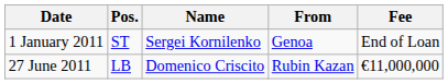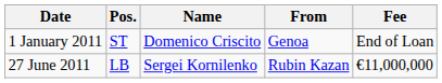 <table class="wikitable">
 <tr>
 <th>Date</th>
 <th>Pos.</th>
 <th>Name</th>
 <th>From</th>
 <th>Fee</th>
 </tr>
 <tr>
 <td>1 January 2011</td>
 <td><a href='#'>ST</a></td>
-<td> <a href='#'>Sergei Kornilenko</a></td>
+<td> <a href='#'>Domenico Criscito</a></td>
 <td> <a href='#'>Genoa</a></td>
 <td>End of Loan</td>
 </tr>
 <tr>
 <td>27 June 2011</td>
 <td><a href='#'>LB</a></td>
-<td> <a href='#'>Domenico Criscito</a></td>
+<td> <a href='#'>Sergei Kornilenko</a></td>
 <td> <a href='#'>Rubin Kazan</a></td>
 <td>€11,000,000</td>
 </tr>
 </table>
